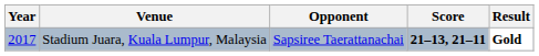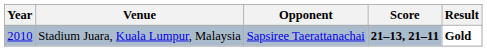 <table class="sortable wikitable" style="font-size: 90%;">
 <tr>
 <th>Year</th>
 <th>Venue</th>
 <th>Opponent</th>
 <th>Score</th>
 <th>Result</th>
 </tr>
 <tr style="background:#AABBCC">
-<td align="center"><a href='#'>2017</a></td>
+<td align="center"><a href='#'>2010</a></td>
 <td align="left">Stadium Juara, <a href='#'>Kuala Lumpur</a>, Malaysia</td>
 <td align="left"> <a href='#'>Sapsiree Taerattanachai</a></td>
 <td align="left"><strong>21–13, 21–11</strong></td>
 <td style="text-align:left; background:white"> <strong>Gold</strong></td>
 </tr>
 </table>
